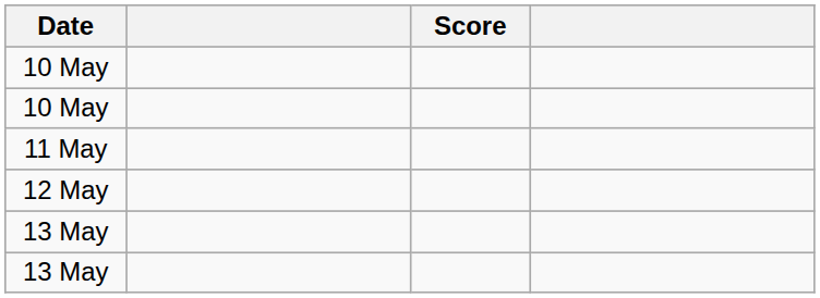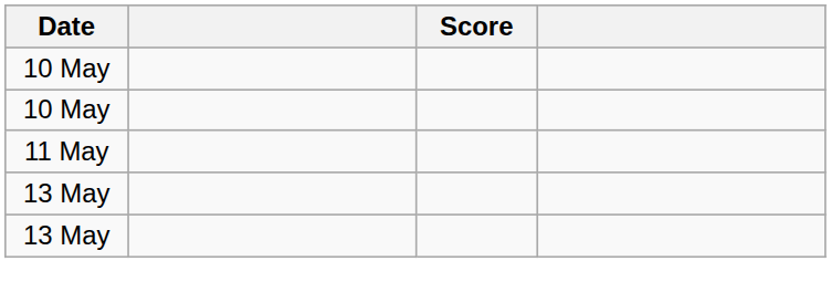 <table class="wikitable" style="text-align: center; font-size:90% ">
 <tr>
 <th width="60">Date</th>
 <th align="right" width="150"></th>
 <th width="60">Score</th>
 <th align="left" width="150"></th>
 </tr>
 <tr>
 <td>10 May</td>
 <td align=left><strong></strong></td>
 <td align=center></td>
 <td align=left></td>
 </tr>
 <tr>
 <td>10 May</td>
 <td align=left><strong></strong></td>
 <td align=center></td>
 <td align=left></td>
 </tr>
 <tr>
 <td>11 May</td>
 <td align=left><strong></strong></td>
 <td align=center></td>
 <td align=left></td>
 </tr>
 <tr>
-<td>12 May</td>
-<td align=left><strong></strong></td>
-<td align=center></td>
-<td align=left></td>
-</tr>
-<tr>
 <td>13 May</td>
 <td align=left></td>
 <td align=center></td>
 <td align=left><strong></strong></td>
 </tr>
 <tr>
 <td>13 May</td>
 <td align=left></td>
 <td align=center></td>
 <td align=left><strong></strong></td>
 </tr>
 </table>
